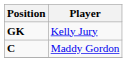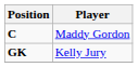 <table class="wikitable collapsible">
 <tr>
 <th>Position</th>
 <th>Player</th>
 </tr>
 <tr>
+<td><strong>C</strong></td>
+<td><a href='#'>Maddy Gordon</a></td>
+</tr>
+<tr>
 <td><strong>GK</strong></td>
 <td><a href='#'>Kelly Jury</a></td>
 </tr>
 <tr>
-<td><strong>C</strong></td>
-<td><a href='#'>Maddy Gordon</a></td>
-</tr>
-<tr>
 </tr>
 </table>
